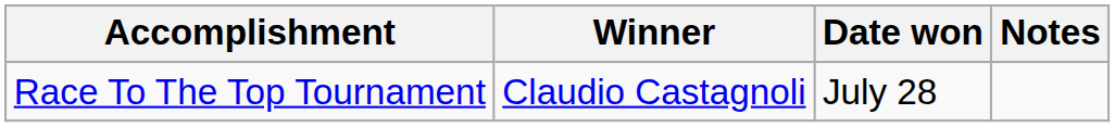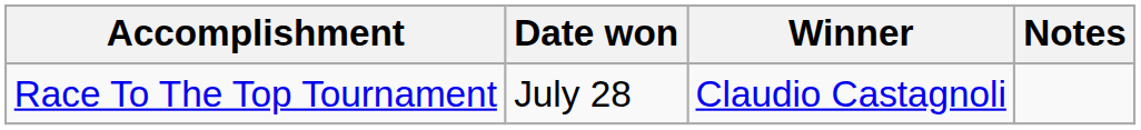 <table class="wikitable">
 <tr>
 <th>Accomplishment</th>
+<th>Date won</th>
 <th>Winner</th>
-<th>Date won</th>
 <th>Notes</th>
 </tr>
 <tr>
 <td><a href='#'>Race To The Top Tournament</a></td>
+<td>July 28</td>
 <td><a href='#'>Claudio Castagnoli</a></td>
-<td>July 28</td>
 <td></td>
 </tr>
 </table>
